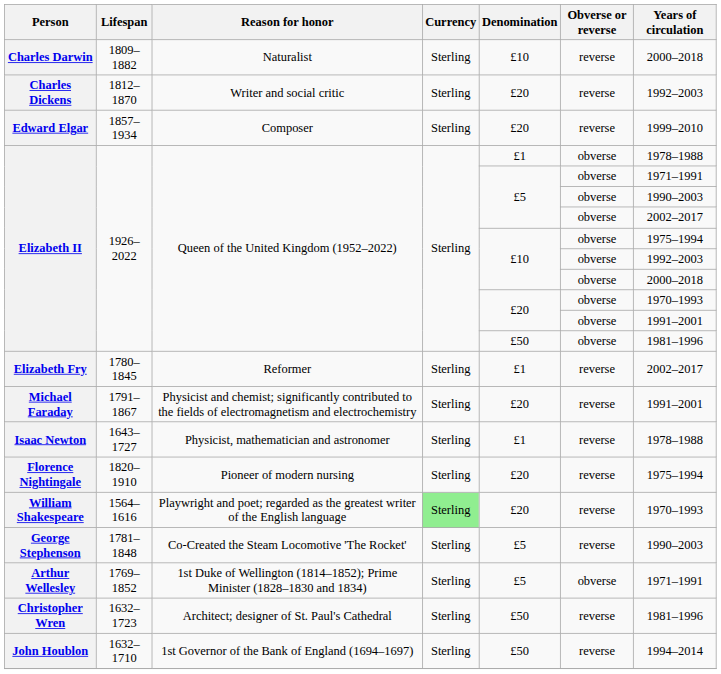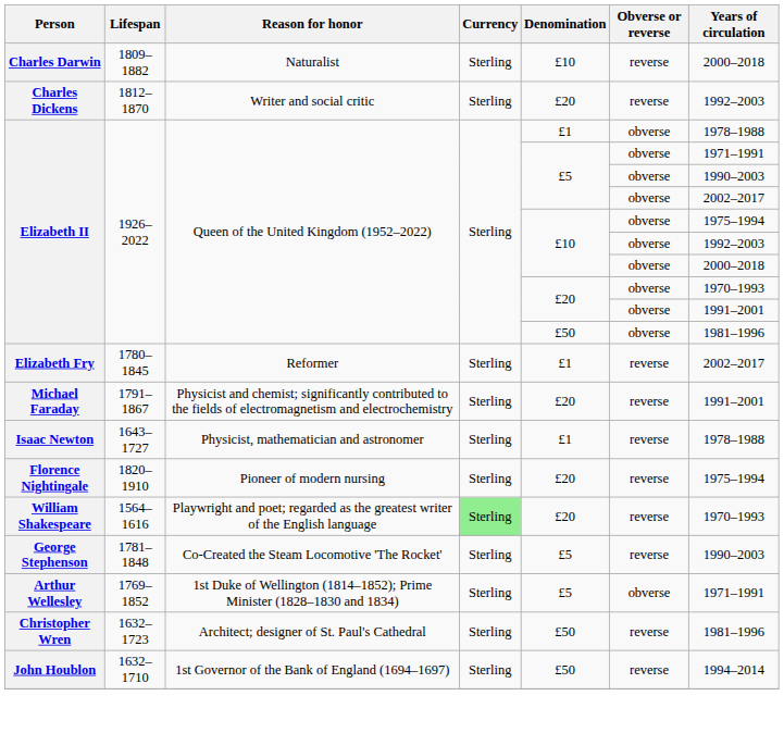 <table class="wikitable" style="font-size:95%; text-align:center;">
 <tr>
 <th>Person</th>
 <th>Lifespan</th>
 <th>Reason for honor</th>
 <th>Currency</th>
 <th>Denomination</th>
 <th>Obverse or reverse</th>
 <th>Years of circulation</th>
 </tr>
 <tr>
 <th><a href='#'>Charles Darwin</a></th>
 <td>1809–1882</td>
 <td>Naturalist</td>
 <td>Sterling</td>
 <td>£10</td>
 <td>reverse</td>
 <td>2000–2018</td>
 </tr>
 <tr>
 <th><a href='#'>Charles Dickens</a></th>
 <td>1812–1870</td>
 <td>Writer and social critic</td>
 <td>Sterling</td>
 <td>£20</td>
 <td>reverse</td>
 <td>1992–2003</td>
-</tr>
-<tr>
-<th><a href='#'>Edward Elgar</a></th>
-<td>1857–1934</td>
-<td>Composer</td>
-<td>Sterling</td>
-<td>£20</td>
-<td>reverse</td>
-<td>1999–2010</td>
 </tr>
 <tr>
 <th rowspan="10"><a href='#'>Elizabeth II</a></th>
 <td rowspan="10">1926–2022</td>
 <td rowspan="10">Queen of the United Kingdom (1952–2022)</td>
 <td rowspan="10">Sterling</td>
 <td>£1</td>
 <td>obverse</td>
 <td>1978–1988</td>
 </tr>
 <tr>
 <td rowspan="3">£5</td>
 <td>obverse</td>
 <td>1971–1991</td>
 </tr>
 <tr>
 <td>obverse</td>
 <td>1990–2003</td>
 </tr>
 <tr>
 <td>obverse</td>
 <td>2002–2017</td>
 </tr>
 <tr>
 <td rowspan="3">£10</td>
 <td>obverse</td>
 <td>1975–1994</td>
 </tr>
 <tr>
 <td>obverse</td>
 <td>1992–2003</td>
 </tr>
 <tr>
 <td>obverse</td>
 <td>2000–2018</td>
 </tr>
 <tr>
 <td rowspan="2">£20</td>
 <td>obverse</td>
 <td>1970–1993</td>
 </tr>
 <tr>
 <td>obverse</td>
 <td>1991–2001</td>
 </tr>
 <tr>
 <td>£50</td>
 <td>obverse</td>
 <td>1981–1996</td>
 </tr>
 <tr>
 <th><a href='#'>Elizabeth Fry</a></th>
 <td>1780–1845</td>
 <td>Reformer</td>
 <td>Sterling</td>
 <td>£1</td>
 <td>reverse</td>
 <td>2002–2017</td>
 </tr>
 <tr>
 <th><a href='#'>Michael Faraday</a></th>
 <td>1791–1867</td>
 <td>Physicist and chemist; significantly contributed to the fields of electromagnetism and electrochemistry</td>
 <td>Sterling</td>
 <td>£20</td>
 <td>reverse</td>
 <td>1991–2001</td>
 </tr>
 <tr>
 <th><a href='#'>Isaac Newton</a></th>
 <td>1643–1727</td>
 <td>Physicist, mathematician and astronomer</td>
 <td>Sterling</td>
 <td>£1</td>
 <td>reverse</td>
 <td>1978–1988</td>
 </tr>
 <tr>
 <th><a href='#'>Florence Nightingale</a></th>
 <td>1820–1910</td>
 <td>Pioneer of modern nursing</td>
 <td>Sterling</td>
 <td>£20</td>
 <td>reverse</td>
 <td>1975–1994</td>
 </tr>
 <tr>
 <th><a href='#'>William Shakespeare</a></th>
 <td>1564–1616</td>
 <td>Playwright and poet; regarded as the greatest writer of the English language</td>
 <td style="background: lightgreen;">Sterling</td>
 <td>£20</td>
 <td>reverse</td>
 <td>1970–1993</td>
 </tr>
 <tr>
 <th><a href='#'>George Stephenson</a></th>
 <td>1781–1848</td>
 <td>Co-Created the Steam Locomotive 'The Rocket'</td>
 <td>Sterling</td>
 <td>£5</td>
 <td>reverse</td>
 <td>1990–2003</td>
 </tr>
 <tr>
 <th><a href='#'>Arthur Wellesley</a></th>
 <td>1769–1852</td>
 <td>1st Duke of Wellington (1814–1852); Prime Minister (1828–1830 and 1834)</td>
 <td>Sterling</td>
 <td>£5</td>
 <td>obverse</td>
 <td>1971–1991</td>
 </tr>
 <tr>
 <th><a href='#'>Christopher Wren</a></th>
 <td>1632–1723</td>
 <td>Architect; designer of St. Paul's Cathedral</td>
 <td>Sterling</td>
 <td>£50</td>
 <td>reverse</td>
 <td>1981–1996</td>
 </tr>
 <tr>
 <th><a href='#'>John Houblon</a></th>
 <td>1632–1710</td>
 <td>1st Governor of the Bank of England (1694–1697)</td>
 <td>Sterling</td>
 <td>£50</td>
 <td>reverse</td>
 <td>1994–2014</td>
 </tr>
 <tr>
 </tr>
 </table>
